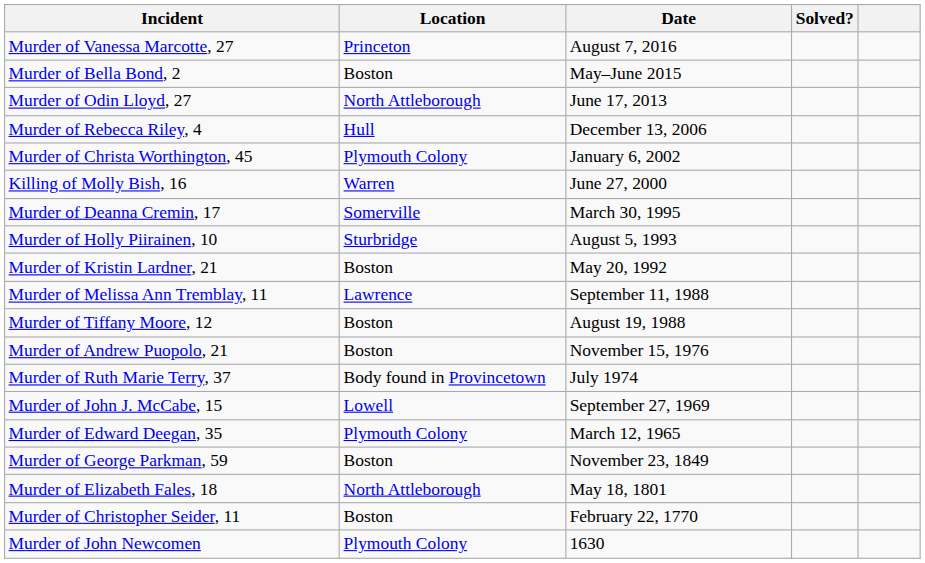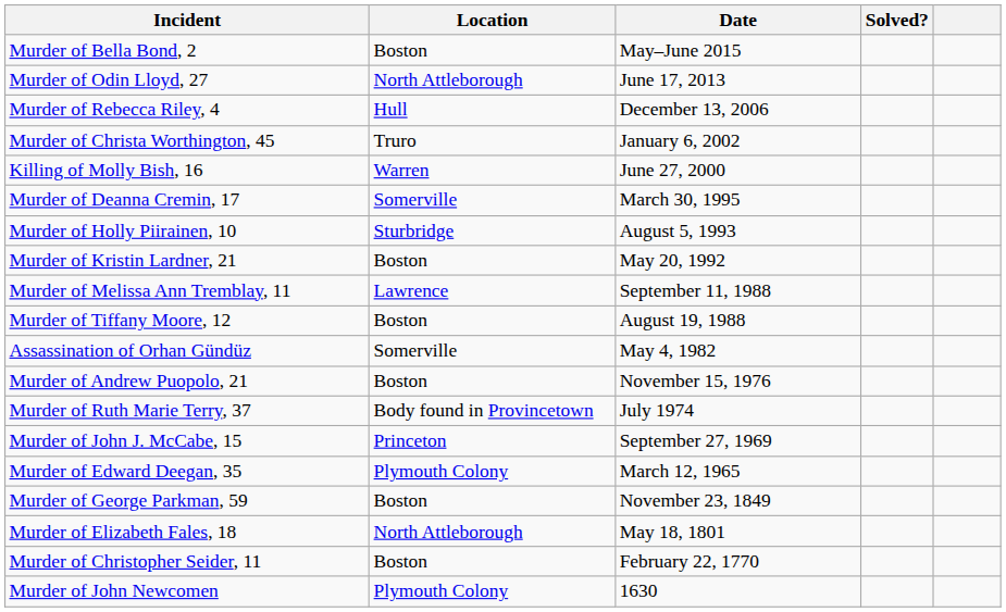 <table class="wikitable sortable">
 <tr>
 <th width="300">Incident</th>
 <th width="200">Location</th>
 <th width="200">Date</th>
 <th width="50">Solved?</th>
 <th width="50"></th>
-</tr>
-<tr>
-<td><a href='#'>Murder of Vanessa Marcotte</a>, 27</td>
-<td><a href='#'>Princeton</a></td>
-<td>August 7, 2016</td>
-<td></td>
-<td></td>
 </tr>
 <tr>
 <td><a href='#'>Murder of Bella Bond</a>, 2</td>
 <td>Boston</td>
 <td> May–June 2015</td>
 <td></td>
 <td></td>
 </tr>
 <tr>
 <td><a href='#'>Murder of Odin Lloyd</a>, 27</td>
 <td><a href='#'>North Attleborough</a></td>
 <td>June 17, 2013</td>
 <td></td>
 <td></td>
 </tr>
 <tr>
 <td><a href='#'>Murder of Rebecca Riley</a>, 4</td>
 <td><a href='#'>Hull</a></td>
 <td>December 13, 2006</td>
 <td></td>
 <td></td>
 </tr>
 <tr>
 <td><a href='#'>Murder of Christa Worthington</a>, 45</td>
-<td><a href='#'>Plymouth Colony</a></td>
+<td>Truro</td>
 <td>January 6, 2002</td>
 <td></td>
 <td></td>
 </tr>
 <tr>
 <td><a href='#'>Killing of Molly Bish</a>, 16</td>
 <td><a href='#'>Warren</a></td>
 <td>June 27, 2000</td>
 <td></td>
 <td></td>
 </tr>
 <tr>
 <td><a href='#'>Murder of Deanna Cremin</a>, 17</td>
 <td><a href='#'>Somerville</a></td>
 <td>March 30, 1995</td>
 <td></td>
 <td></td>
 </tr>
 <tr>
 <td><a href='#'>Murder of Holly Piirainen</a>, 10</td>
 <td><a href='#'>Sturbridge</a></td>
 <td>August 5, 1993</td>
 <td></td>
 <td></td>
 </tr>
 <tr>
 <td><a href='#'>Murder of Kristin Lardner</a>, 21</td>
 <td>Boston</td>
 <td>May 20, 1992</td>
 <td></td>
 <td></td>
 </tr>
 <tr>
 <td><a href='#'>Murder of Melissa Ann Tremblay</a>, 11</td>
 <td><a href='#'>Lawrence</a></td>
 <td>September 11, 1988</td>
 <td></td>
 <td></td>
 </tr>
 <tr>
 <td><a href='#'>Murder of Tiffany Moore</a>, 12</td>
 <td>Boston</td>
 <td>August 19, 1988</td>
 <td></td>
 <td></td>
 </tr>
 <tr>
+<td><a href='#'>Assassination of Orhan Gündüz</a></td>
+<td>Somerville</td>
+<td>May 4, 1982</td>
+<td></td>
+<td></td>
+</tr>
+<tr>
 <td><a href='#'>Murder of Andrew Puopolo</a>, 21</td>
 <td>Boston</td>
 <td>November 15, 1976</td>
 <td></td>
 <td></td>
 </tr>
 <tr>
 <td><a href='#'>Murder of Ruth Marie Terry</a>, 37</td>
 <td>Body found in <a href='#'>Provincetown</a></td>
 <td> July 1974</td>
 <td></td>
 <td></td>
 </tr>
 <tr>
 <td><a href='#'>Murder of John J. McCabe</a>, 15</td>
-<td><a href='#'>Lowell</a></td>
+<td><a href='#'>Princeton</a></td>
 <td>September 27, 1969</td>
 <td></td>
 <td></td>
 </tr>
 <tr>
 <td><a href='#'>Murder of Edward Deegan</a>, 35</td>
 <td><a href='#'>Plymouth Colony</a></td>
 <td>March 12, 1965</td>
 <td></td>
 <td></td>
 </tr>
 <tr>
 <td><a href='#'>Murder of George Parkman</a>, 59</td>
 <td>Boston</td>
 <td>November 23, 1849</td>
 <td></td>
 <td></td>
 </tr>
 <tr>
 <td><a href='#'>Murder of Elizabeth Fales</a>, 18</td>
 <td><a href='#'>North Attleborough</a></td>
 <td>May 18, 1801</td>
 <td></td>
 <td></td>
 </tr>
 <tr>
 <td><a href='#'>Murder of Christopher Seider</a>, 11</td>
 <td>Boston</td>
 <td>February 22, 1770</td>
 <td></td>
 <td></td>
 </tr>
 <tr>
 <td><a href='#'>Murder of John Newcomen</a></td>
 <td><a href='#'>Plymouth Colony</a></td>
 <td>1630</td>
 <td></td>
 <td></td>
 </tr>
 </table>
